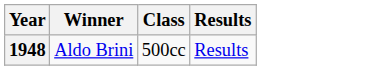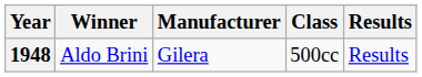 <table class="wikitable" style="font-size:95%">
 <tr>
 <th>Year</th>
 <th>Winner</th>
+<th>Manufacturer</th>
 <th>Class</th>
 <th>Results</th>
 </tr>
 <tr>
 <th>1948</th>
 <td> <a href='#'>Aldo Brini</a></td>
+<td><a href='#'>Gilera</a></td>
 <td>500cc</td>
 <td><a href='#'>Results</a></td>
 </tr>
 </table>
